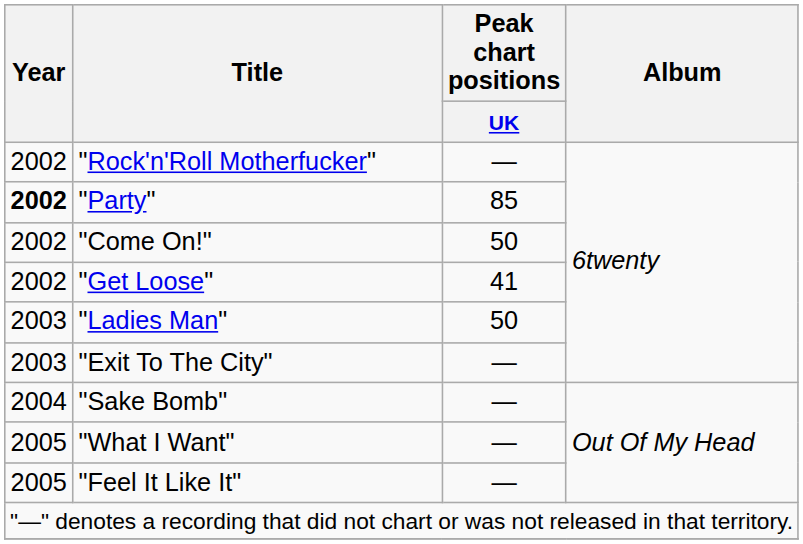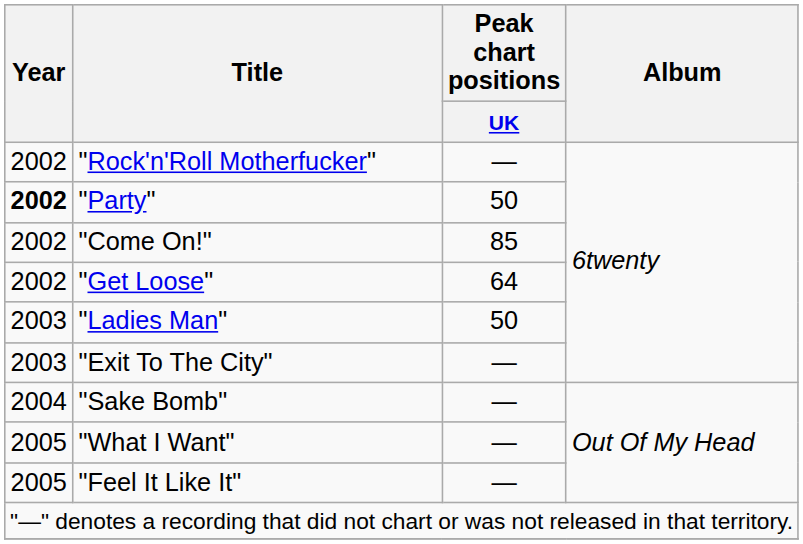 <table class="wikitable plainrowheaders">
 <tr>
 <th rowspan="2"  width="1em">Year</th>
 <th rowspan="2">Title</th>
 <th width="3em">Peak chart positions</th>
 <th rowspan="2">Album</th>
 </tr>
 <tr>
 <th><small><a href='#'>UK</a></small></th>
 </tr>
 <tr>
 <td>2002</td>
 <td>"<a href='#'>Rock'n'Roll Motherfucker</a>"</td>
 <td align="center">—</td>
 <td rowspan=6><em>6twenty</em></td>
 </tr>
 <tr>
 <td><strong>2002</strong></td>
 <td>"<a href='#'>Party</a>"</td>
+<td align="center">50</td>
+</tr>
+<tr>
+<td>2002</td>
+<td>"Come On!"</td>
 <td align="center">85</td>
 </tr>
 <tr>
 <td>2002</td>
-<td>"Come On!"</td>
-<td align="center">50</td>
-</tr>
-<tr>
-<td>2002</td>
 <td>"<a href='#'>Get Loose</a>"</td>
-<td align="center">41</td>
+<td align="center">64</td>
 </tr>
 <tr>
 <td>2003</td>
 <td>"<a href='#'>Ladies Man</a>"</td>
 <td align="center">50</td>
 </tr>
 <tr>
 <td>2003</td>
 <td>"Exit To The City"</td>
 <td align="center">—</td>
 </tr>
 <tr>
 <td>2004</td>
 <td>"Sake Bomb"</td>
 <td align="center">—</td>
 <td rowspan=3><em>Out Of My Head</em></td>
 </tr>
 <tr>
 <td>2005</td>
 <td>"What I Want"</td>
 <td align="center">—</td>
 </tr>
 <tr>
 <td>2005</td>
 <td>"Feel It Like It"</td>
 <td align="center">—</td>
 </tr>
 <tr>
 <td colspan="4" style="font-size:90%" align="center">"—" denotes a recording that did not chart or was not released in that territory.</td>
 </tr>
 <tr>
 </tr>
 </table>
